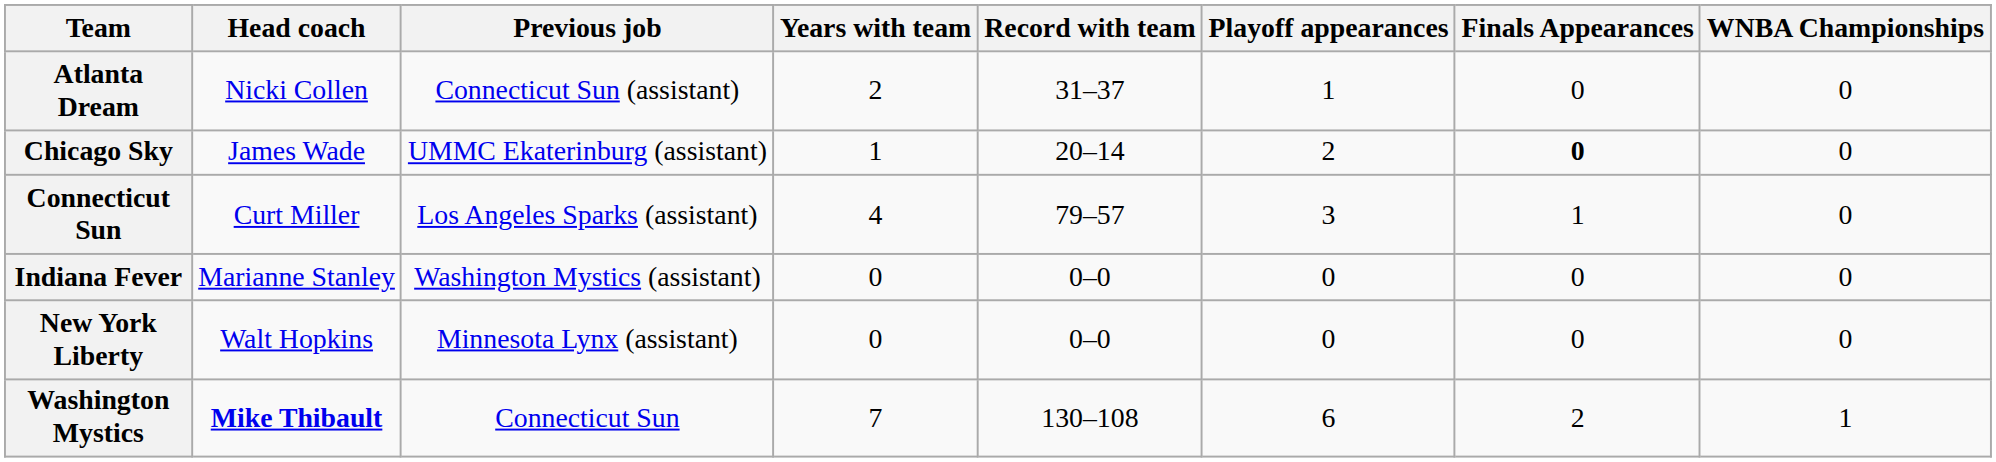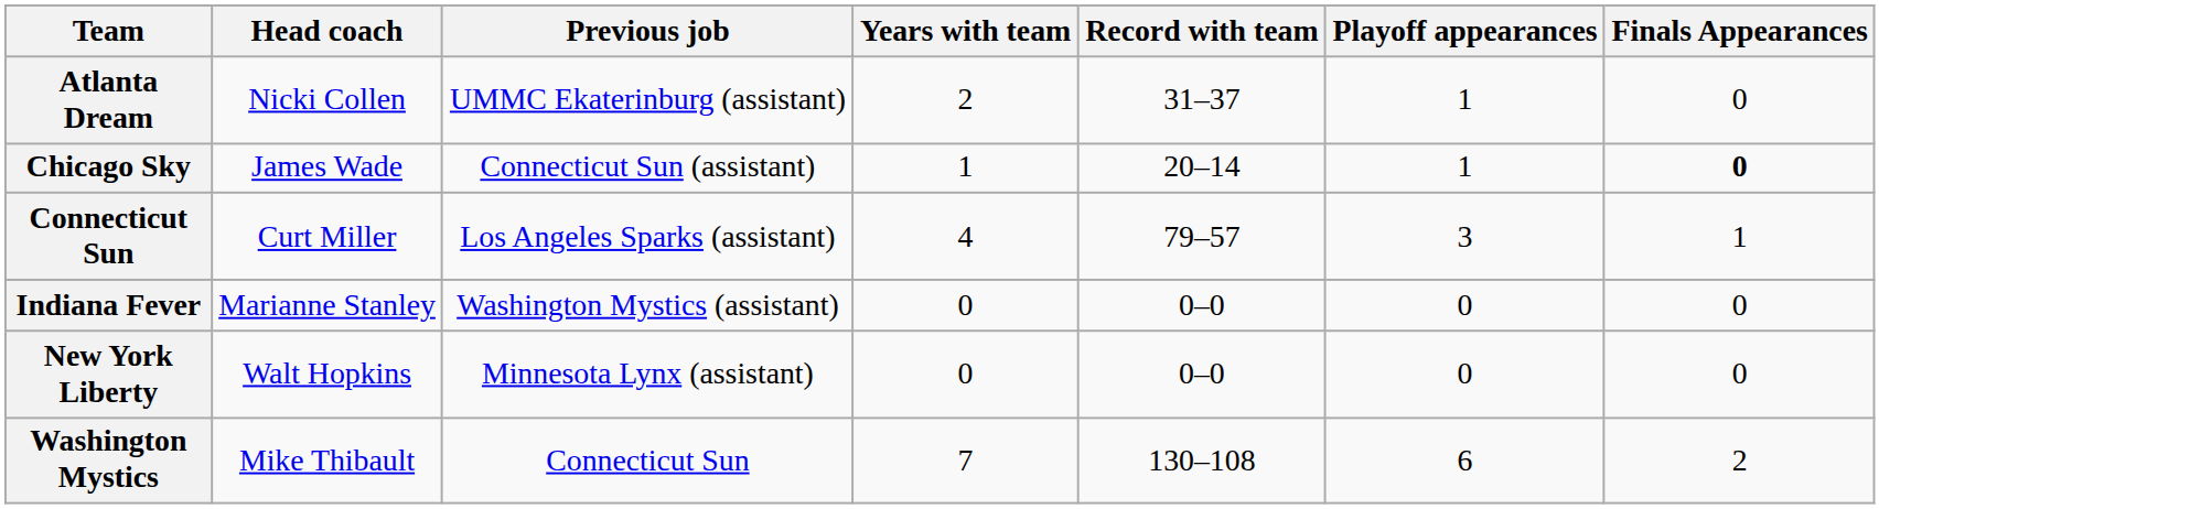 <table class="wikitable sortable" style="text-align: center;font-size:90%;">
 <tr>
 <th width="90">Team</th>
 <th>Head coach</th>
 <th>Previous job</th>
 <th>Years with team</th>
 <th>Record with team</th>
 <th>Playoff appearances</th>
 <th>Finals Appearances</th>
-<th>WNBA Championships</th>
 </tr>
 <tr>
 <th style=>Atlanta Dream</th>
 <td><a href='#'>Nicki Collen</a></td>
-<td><a href='#'>Connecticut Sun</a> (assistant)</td>
+<td><a href='#'>UMMC Ekaterinburg</a> (assistant)</td>
 <td>2</td>
 <td>31–37</td>
 <td>1</td>
-<td>0</td>
 <td>0</td>
 </tr>
 <tr>
 <th style=>Chicago Sky</th>
 <td><a href='#'>James Wade</a></td>
-<td><a href='#'>UMMC Ekaterinburg</a> (assistant)</td>
+<td><a href='#'>Connecticut Sun</a> (assistant)</td>
 <td>1</td>
 <td>20–14</td>
-<td>2</td>
+<td>1</td>
 <td><strong>0</strong></td>
-<td>0</td>
 </tr>
 <tr>
 <th style=>Connecticut Sun</th>
 <td><a href='#'>Curt Miller</a></td>
 <td><a href='#'>Los Angeles Sparks</a> (assistant)</td>
 <td>4</td>
 <td>79–57</td>
 <td>3</td>
 <td>1</td>
-<td>0</td>
 </tr>
 <tr>
 <th style=>Indiana Fever</th>
 <td><a href='#'>Marianne Stanley</a></td>
 <td><a href='#'>Washington Mystics</a> (assistant)</td>
 <td>0</td>
 <td>0–0</td>
-<td>0</td>
 <td>0</td>
 <td>0</td>
 </tr>
 <tr>
 <th style=>New York Liberty</th>
 <td><a href='#'>Walt Hopkins</a></td>
 <td><a href='#'>Minnesota Lynx</a> (assistant)</td>
 <td>0</td>
 <td>0–0</td>
 <td>0</td>
 <td>0</td>
-<td>0</td>
 </tr>
 <tr>
 <th style=>Washington Mystics</th>
-<td><strong><a href='#'>Mike Thibault</a></strong></td>
+<td><a href='#'>Mike Thibault</a></td>
 <td><a href='#'>Connecticut Sun</a></td>
 <td>7</td>
 <td>130–108</td>
 <td>6</td>
 <td>2</td>
-<td>1</td>
 </tr>
 </table>
